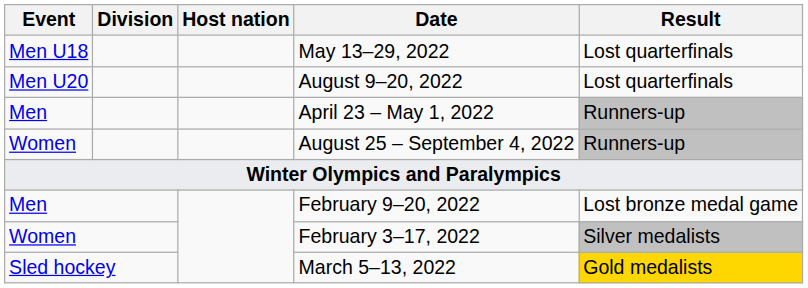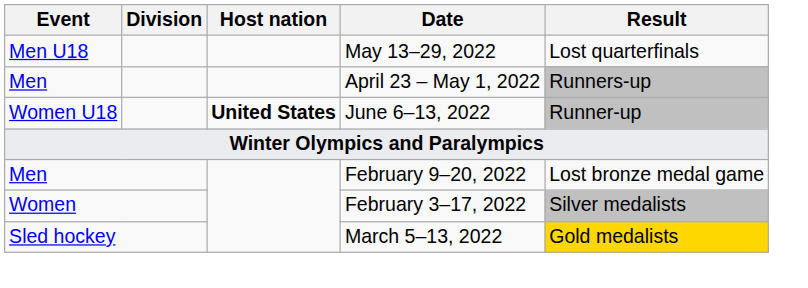 <table class="wikitable">
 <tr>
 <th>Event</th>
 <th>Division</th>
 <th>Host nation</th>
 <th>Date</th>
 <th>Result</th>
 </tr>
 <tr>
 <td><a href='#'>Men U18</a></td>
 <td></td>
 <td></td>
 <td>May 13–29, 2022</td>
 <td>Lost quarterfinals<br></td>
 </tr>
 <tr>
-<td><a href='#'>Men U20</a></td>
-<td></td>
-<td></td>
-<td>August 9–20, 2022</td>
-<td>Lost quarterfinals<br></td>
-</tr>
-<tr>
 <td><a href='#'>Men</a></td>
 <td></td>
 <td></td>
 <td>April 23 – May 1, 2022</td>
 <td style="background:#C0C0C0">Runners-up<br></td>
 </tr>
 <tr>
-<td><a href='#'>Women</a></td>
+<td><a href='#'>Women U18</a></td>
 <td></td>
-<td></td>
-<td>August 25 – September 4, 2022</td>
-<td style="background:#C0C0C0">Runners-up<br></td>
+<td> <strong>United States</strong></td>
+<td>June 6–13, 2022</td>
+<td style="background:#C0C0C0">Runner-up<br></td>
 </tr>
 <tr>
 <td colspan=5 bgcolor="#EAECF0" align=center><strong>Winter Olympics and Paralympics</strong></td>
 </tr>
 <tr>
 <td colspan=2><a href='#'>Men</a></td>
 <td rowspan=3></td>
 <td>February 9–20, 2022</td>
 <td>Lost bronze medal game<br></td>
 </tr>
 <tr>
 <td colspan=2><a href='#'>Women</a></td>
 <td>February 3–17, 2022</td>
 <td style="background:#C0C0C0">Silver medalists<br></td>
 </tr>
 <tr>
 <td colspan=2><a href='#'>Sled hockey</a></td>
 <td>March 5–13, 2022</td>
 <td style="background:#FFD700">Gold medalists<br></td>
 </tr>
 </table>
